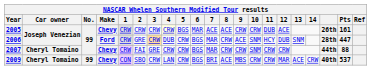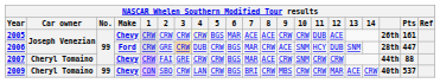 <table class="wikitable" style="text-align:center; font-size:75%">
 <tr>
 <th colspan=21><a href='#'>NASCAR Whelen Southern Modified Tour</a> results</th>
 </tr>
 <tr>
 <th>Year</th>
 <th>Car owner</th>
 <th>No.</th>
 <th>Make</th>
 <th>1</th>
 <th>2</th>
 <th>3</th>
 <th>4</th>
 <th>5</th>
 <th>6</th>
 <th>7</th>
 <th>8</th>
 <th>9</th>
 <th>10</th>
 <th>11</th>
 <th>12</th>
 <th>13</th>
 <th>14</th>
 <th></th>
 <th>Pts</th>
 <th>Ref</th>
 </tr>
 <tr>
 <th><a href='#'>2005</a></th>
 <th rowspan=2>Joseph Venezian</th>
 <th rowspan=3>99</th>
 <th><a href='#'>Chevy</a></th>
 <td style="background:#DFDFDF;"><a href='#'>CRW</a><br></td>
 <td><a href='#'>CRW</a></td>
 <td><a href='#'>CRW</a></td>
 <td style="background: lightyellow;"><a href='#'>CRW</a></td>
 <td><a href='#'>BGS</a></td>
 <td><a href='#'>MAR</a></td>
 <td><a href='#'>ACE</a></td>
 <td><a href='#'>ACE</a></td>
 <td><a href='#'>CRW</a></td>
 <td><a href='#'>CRW</a></td>
 <td><a href='#'>DUB</a></td>
 <td><a href='#'>ACE</a></td>
 <td colspan=2></td>
 <th>26th</th>
 <th>161</th>
 <th></th>
 </tr>
 <tr>
 <th><a href='#'>2006</a></th>
 <th><a href='#'>Ford</a></th>
 <td style="background:#DFDFDF;"><a href='#'>CRW</a><br></td>
 <td><a href='#'>GRE</a></td>
 <td style="background:#FFDF9F;"><a href='#'>CRW</a><br></td>
 <td><a href='#'>DUB</a></td>
 <td><a href='#'>CRW</a></td>
 <td><a href='#'>BGS</a></td>
 <td><a href='#'>MAR</a></td>
 <td><a href='#'>CRW</a></td>
 <td><a href='#'>ACE</a></td>
 <td><a href='#'>SNM</a></td>
 <td><a href='#'>HCY</a></td>
 <td><a href='#'>DUB</a></td>
 <td><a href='#'>SNM</a></td>
 <td></td>
 <th>28th</th>
 <th>447</th>
 <th></th>
 </tr>
 <tr>
 <th><a href='#'>2007</a></th>
 <th>Cheryl Tomaino</th>
 <th><a href='#'>Chevy</a></th>
 <td style="background:#EFCFFF;"><a href='#'>CRW</a><br></td>
 <td><a href='#'>FAI</a></td>
 <td><a href='#'>GRE</a></td>
 <td><a href='#'>CRW</a></td>
 <td><a href='#'>CRW</a></td>
 <td><a href='#'>BGS</a></td>
 <td><a href='#'>MAR</a></td>
-<td><a href='#'>CRW</a></td>
+<td><a href='#'>ACE</a></td>
 <td><a href='#'>CRW</a></td>
 <td><a href='#'>SNM</a></td>
 <td><a href='#'>CRW</a></td>
 <td><a href='#'>CRW</a></td>
 <td colspan=2></td>
 <th>44th</th>
 <th>88</th>
 <th></th>
 </tr>
 <tr>
 <th><a href='#'>2009</a></th>
 <th>Cheryl Tomaino</th>
 <th>99</th>
 <th><a href='#'>Chevy</a></th>
 <td style="background:#EFCFFF;"><a href='#'>CON</a><br></td>
 <td><a href='#'>SBO</a></td>
 <td><a href='#'>CRW</a></td>
 <td><a href='#'>LAN</a></td>
 <td><a href='#'>CRW</a></td>
 <td><a href='#'>BGS</a></td>
 <td><a href='#'>BRI</a></td>
-<td><a href='#'>ACE</a></td>
+<td><a href='#'>CRW</a></td>
 <td><a href='#'>MBS</a></td>
 <td><a href='#'>CRW</a></td>
 <td><a href='#'>CRW</a></td>
 <td><a href='#'>MAR</a></td>
 <td><a href='#'>ACE</a></td>
 <td><a href='#'>CRW</a></td>
 <th>40th</th>
 <th>537</th>
 <th></th>
 </tr>
 </table>
